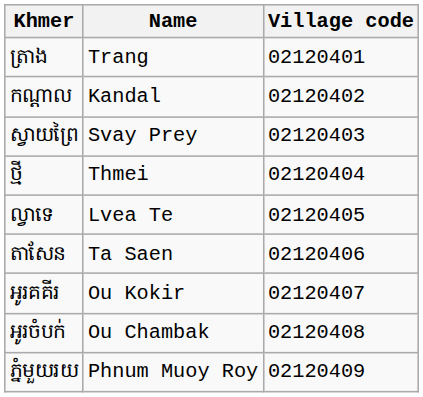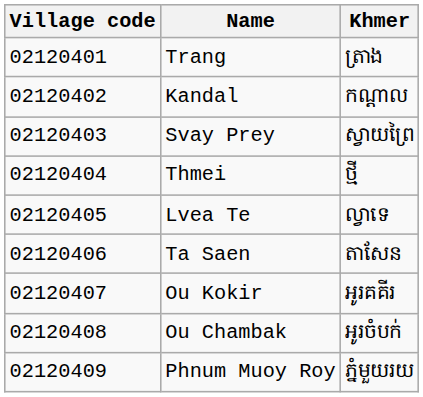 <table class="wikitable">
 <tr>
+<th>Village code</th>
+<th>Name</th>
 <th>Khmer</th>
-<th>Name</th>
-<th>Village code</th>
 </tr>
 <tr>
+<td>02120401</td>
+<td>Trang</td>
 <td>ត្រាង</td>
-<td>Trang</td>
-<td>02120401</td>
 </tr>
 <tr>
+<td>02120402</td>
+<td>Kandal</td>
 <td>កណ្តាល</td>
-<td>Kandal</td>
-<td>02120402</td>
 </tr>
 <tr>
+<td>02120403</td>
+<td>Svay Prey</td>
 <td>ស្វាយព្រៃ</td>
-<td>Svay Prey</td>
-<td>02120403</td>
 </tr>
 <tr>
+<td>02120404</td>
+<td>Thmei</td>
 <td>ថ្មី</td>
-<td>Thmei</td>
-<td>02120404</td>
 </tr>
 <tr>
+<td>02120405</td>
+<td>Lvea Te</td>
 <td>ល្វាទេ</td>
-<td>Lvea Te</td>
-<td>02120405</td>
 </tr>
 <tr>
+<td>02120406</td>
+<td>Ta Saen</td>
 <td>តាសែន</td>
-<td>Ta Saen</td>
-<td>02120406</td>
 </tr>
 <tr>
+<td>02120407</td>
+<td>Ou Kokir</td>
 <td>អូរគគីរ</td>
-<td>Ou Kokir</td>
-<td>02120407</td>
 </tr>
 <tr>
+<td>02120408</td>
+<td>Ou Chambak</td>
 <td>អូរចំបក់</td>
-<td>Ou Chambak</td>
-<td>02120408</td>
 </tr>
 <tr>
+<td>02120409</td>
+<td>Phnum Muoy Roy</td>
 <td>ភ្នំមួយរយ</td>
-<td>Phnum Muoy Roy</td>
-<td>02120409</td>
 </tr>
 </table>
